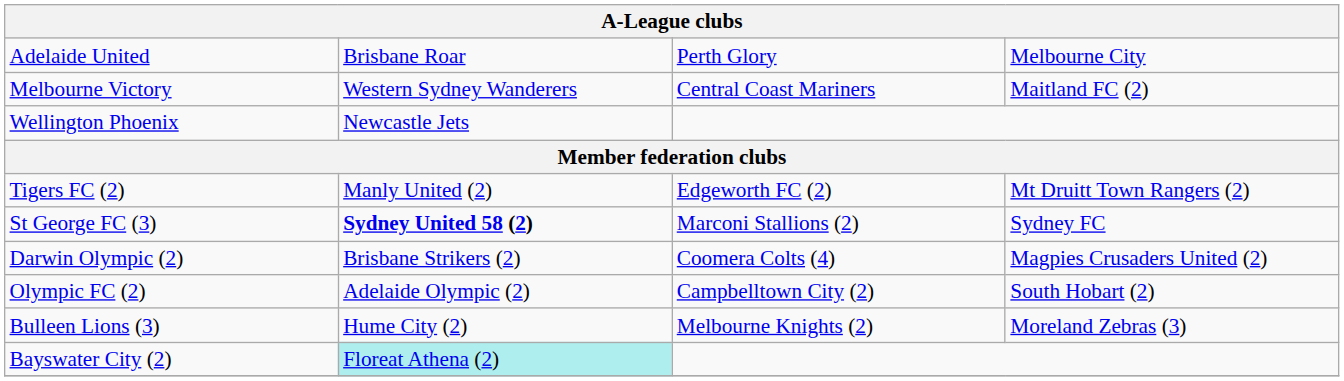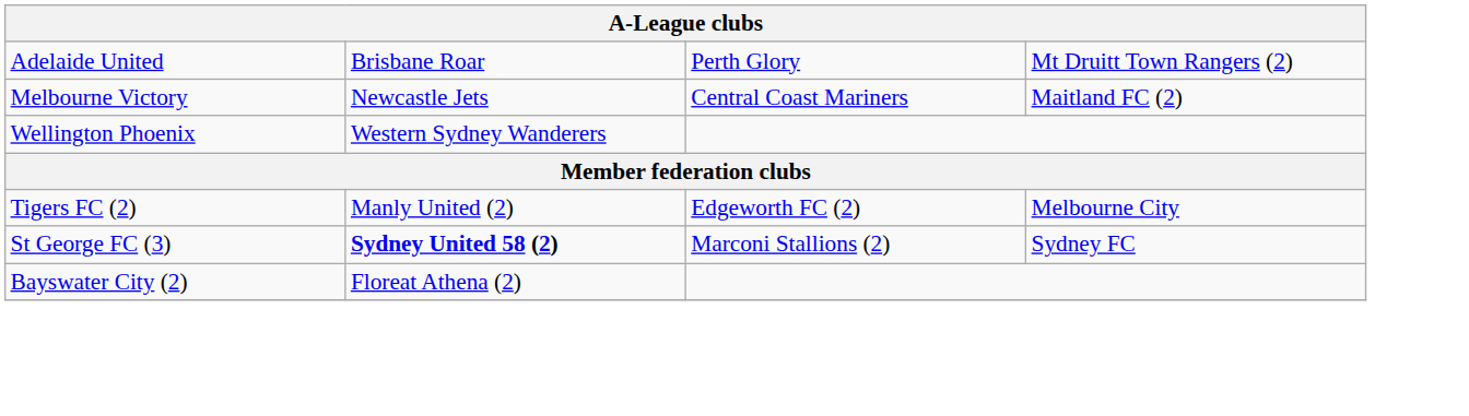 <table class="wikitable">
 <tr>
 <th colspan="4">A-League clubs</th>
 </tr>
 <tr>
 <td width="20%"><a href='#'>Adelaide United</a></td>
 <td width="20%"><a href='#'>Brisbane Roar</a></td>
 <td><a href='#'>Perth Glory</a></td>
-<td width="20%"><a href='#'>Melbourne City</a></td>
+<td> <a href='#'>Mt Druitt Town Rangers</a> (<a href='#'>2</a>)</td>
 </tr>
 <tr>
 <td><a href='#'>Melbourne Victory</a></td>
-<td><a href='#'>Western Sydney Wanderers</a></td>
+<td><a href='#'>Newcastle Jets</a></td>
 <td width="20%"><a href='#'>Central Coast Mariners</a></td>
 <td> <a href='#'>Maitland FC</a> (<a href='#'>2</a>)</td>
 </tr>
 <tr>
 <td><a href='#'>Wellington Phoenix</a></td>
-<td><a href='#'>Newcastle Jets</a></td>
+<td><a href='#'>Western Sydney Wanderers</a></td>
 <td colspan="2"></td>
 </tr>
 <tr>
 <th colspan="4">Member federation clubs</th>
 </tr>
 <tr>
 <td> <a href='#'>Tigers FC</a> (<a href='#'>2</a>)</td>
 <td> <a href='#'>Manly United</a> (<a href='#'>2</a>)</td>
 <td> <a href='#'>Edgeworth FC</a> (<a href='#'>2</a>)</td>
-<td> <a href='#'>Mt Druitt Town Rangers</a> (<a href='#'>2</a>)</td>
+<td width="20%"><a href='#'>Melbourne City</a></td>
 </tr>
 <tr>
 <td> <a href='#'>St George FC</a> (<a href='#'>3</a>)</td>
 <td><strong> <a href='#'>Sydney United 58</a> (<a href='#'>2</a>)</strong></td>
 <td> <a href='#'>Marconi Stallions</a> (<a href='#'>2</a>)</td>
 <td><a href='#'>Sydney FC</a></td>
 </tr>
 <tr>
-<td> <a href='#'>Darwin Olympic</a> (<a href='#'>2</a>)</td>
-<td> <a href='#'>Brisbane Strikers</a> (<a href='#'>2</a>)</td>
-<td> <a href='#'>Coomera Colts</a> (<a href='#'>4</a>)</td>
-<td> <a href='#'>Magpies Crusaders United</a> (<a href='#'>2</a>)</td>
-</tr>
-<tr>
-<td> <a href='#'>Olympic FC</a> (<a href='#'>2</a>)</td>
-<td> <a href='#'>Adelaide Olympic</a> (<a href='#'>2</a>)</td>
-<td> <a href='#'>Campbelltown City</a> (<a href='#'>2</a>)</td>
-<td> <a href='#'>South Hobart</a> (<a href='#'>2</a>)</td>
-</tr>
-<tr>
-<td> <a href='#'>Bulleen Lions</a> (<a href='#'>3</a>)</td>
-<td> <a href='#'>Hume City</a> (<a href='#'>2</a>)</td>
-<td> <a href='#'>Melbourne Knights</a> (<a href='#'>2</a>)</td>
-<td> <a href='#'>Moreland Zebras</a> (<a href='#'>3</a>)</td>
-</tr>
-<tr>
 <td> <a href='#'>Bayswater City</a>  (<a href='#'>2</a>)</td>
-<td style="background: paleturquoise;"> <a href='#'>Floreat Athena</a> (<a href='#'>2</a>)</td>
+<td> <a href='#'>Floreat Athena</a> (<a href='#'>2</a>)</td>
 <td colspan="2"></td>
 </tr>
 <tr>
 </tr>
 </table>
